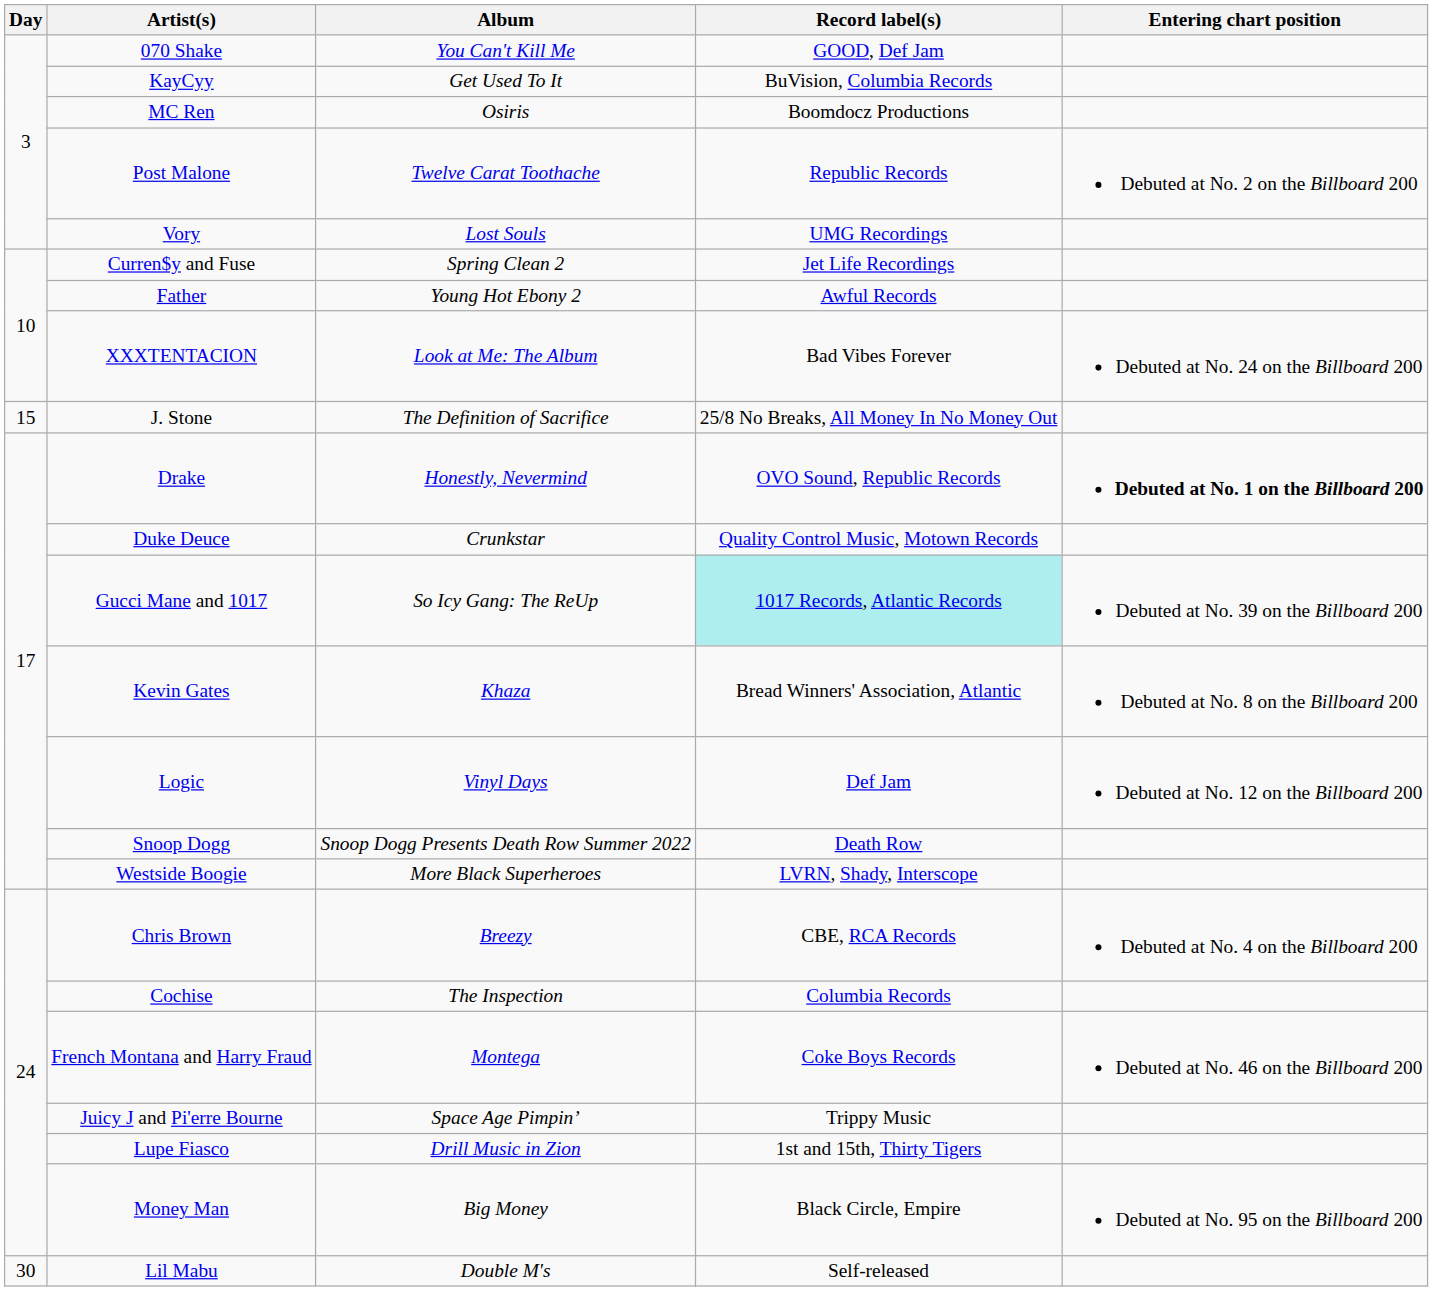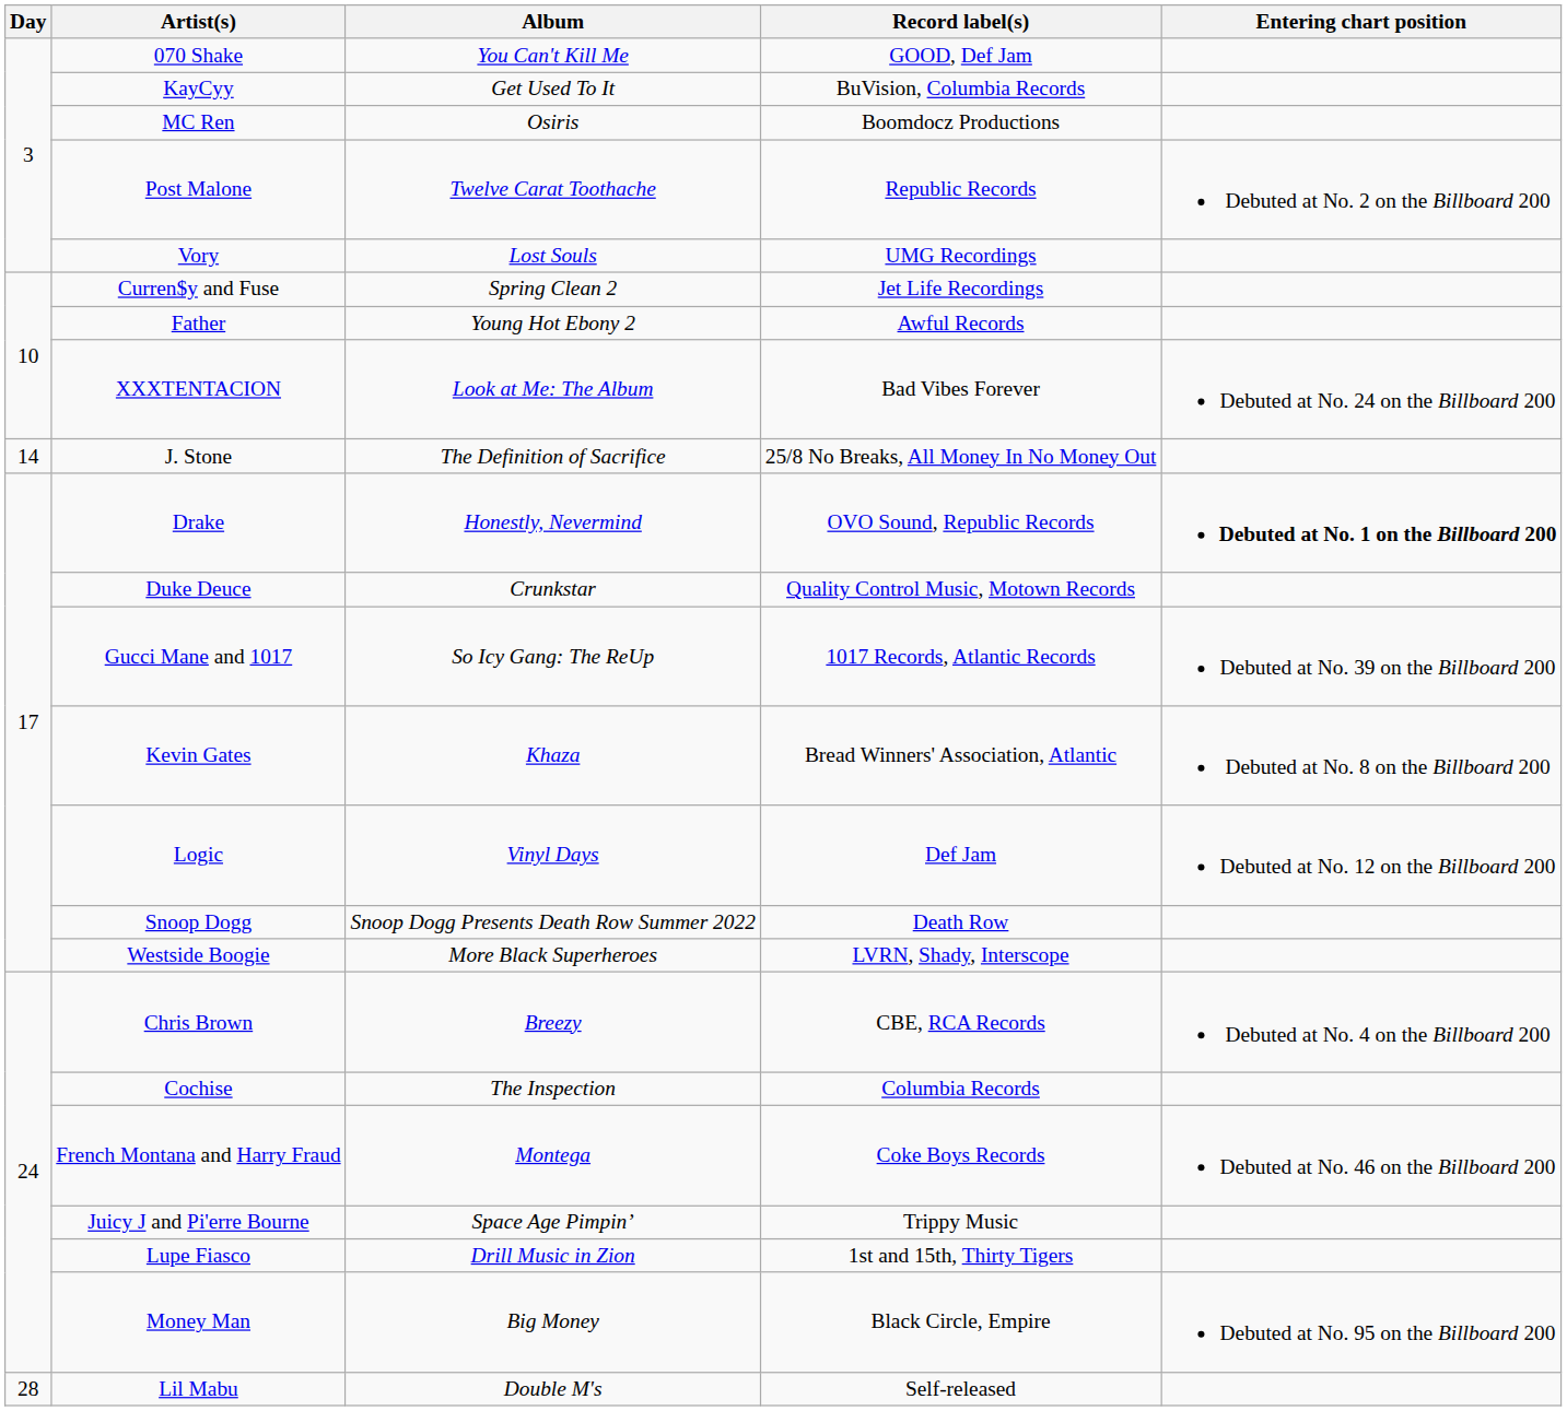 <table class="wikitable" style="text-align:center;">
 <tr>
 <th scope="col">Day</th>
 <th scope="col">Artist(s)</th>
 <th scope="col">Album</th>
 <th scope="col">Record label(s)</th>
 <th>Entering chart position</th>
 </tr>
 <tr>
 <td rowspan="5">3</td>
 <td><a href='#'>070 Shake</a></td>
 <td><em><a href='#'>You Can't Kill Me</a></em></td>
 <td><a href='#'>GOOD</a>, <a href='#'>Def Jam</a></td>
 <td></td>
 </tr>
 <tr>
 <td><a href='#'>KayCyy</a></td>
 <td><em>Get Used To It</em></td>
 <td>BuVision, <a href='#'>Columbia Records</a></td>
 <td></td>
 </tr>
 <tr>
 <td><a href='#'>MC Ren</a></td>
 <td><em>Osiris</em></td>
 <td>Boomdocz Productions</td>
 <td></td>
 </tr>
 <tr>
 <td><a href='#'>Post Malone</a></td>
 <td><em><a href='#'>Twelve Carat Toothache</a></em></td>
 <td><a href='#'>Republic Records</a></td>
 <td><br><ul><li>Debuted at No. 2 on the <em>Billboard</em> 200</li></ul></td>
 </tr>
 <tr>
 <td><a href='#'>Vory</a></td>
 <td><em><a href='#'>Lost Souls</a></em></td>
 <td><a href='#'>UMG Recordings</a></td>
 <td></td>
 </tr>
 <tr>
 <td rowspan="3">10</td>
 <td><a href='#'>Curren$y</a> and Fuse</td>
 <td><em>Spring Clean 2</em></td>
 <td><a href='#'>Jet Life Recordings</a></td>
 <td></td>
 </tr>
 <tr>
 <td><a href='#'>Father</a></td>
 <td><em>Young Hot Ebony 2</em></td>
 <td><a href='#'>Awful Records</a></td>
 <td></td>
 </tr>
 <tr>
 <td><a href='#'>XXXTENTACION</a></td>
 <td><em><a href='#'>Look at Me: The Album</a></em></td>
 <td>Bad Vibes Forever</td>
 <td><br><ul><li>Debuted at No. 24 on the <em>Billboard</em> 200</li></ul></td>
 </tr>
 <tr>
-<td>15</td>
+<td>14</td>
 <td>J. Stone</td>
 <td><em>The Definition of Sacrifice</em></td>
 <td>25/8 No Breaks, <a href='#'>All Money In No Money Out</a></td>
 <td></td>
 </tr>
 <tr>
 <td rowspan="7">17</td>
 <td><a href='#'>Drake</a></td>
 <td><em><a href='#'>Honestly, Nevermind</a></em></td>
 <td><a href='#'>OVO Sound</a>, <a href='#'>Republic Records</a></td>
 <td><strong><br><ul><li>Debuted at No. 1 on the <em>Billboard</em> 200</li></ul></strong></td>
 </tr>
 <tr>
 <td><a href='#'>Duke Deuce</a></td>
 <td><em>Crunkstar</em></td>
 <td><a href='#'>Quality Control Music</a>, <a href='#'>Motown Records</a></td>
 <td></td>
 </tr>
 <tr>
 <td><a href='#'>Gucci Mane</a> and <a href='#'>1017</a></td>
 <td><em>So Icy Gang: The ReUp</em></td>
-<td style="background: paleturquoise;"><a href='#'>1017 Records</a>, <a href='#'>Atlantic Records</a></td>
+<td><a href='#'>1017 Records</a>, <a href='#'>Atlantic Records</a></td>
 <td><br><ul><li>Debuted at No. 39 on the <em>Billboard</em> 200</li></ul></td>
 </tr>
 <tr>
 <td><a href='#'>Kevin Gates</a></td>
 <td><em><a href='#'>Khaza</a></em></td>
 <td>Bread Winners' Association, <a href='#'>Atlantic</a></td>
 <td><br><ul><li>Debuted at No. 8 on the <em>Billboard</em> 200</li></ul></td>
 </tr>
 <tr>
 <td><a href='#'>Logic</a></td>
 <td><em><a href='#'>Vinyl Days</a></em></td>
 <td><a href='#'>Def Jam</a></td>
 <td><br><ul><li>Debuted at No. 12 on the <em>Billboard</em> 200</li></ul></td>
 </tr>
 <tr>
 <td><a href='#'>Snoop Dogg</a></td>
 <td><em>Snoop Dogg Presents Death Row Summer 2022</em></td>
 <td><a href='#'>Death Row</a></td>
 <td></td>
 </tr>
 <tr>
 <td><a href='#'>Westside Boogie</a></td>
 <td><em>More Black Superheroes</em></td>
 <td><a href='#'>LVRN</a>, <a href='#'>Shady</a>, <a href='#'>Interscope</a></td>
 <td></td>
 </tr>
 <tr>
 <td rowspan="6">24</td>
 <td><a href='#'>Chris Brown</a></td>
 <td><em><a href='#'>Breezy</a></em></td>
 <td>CBE, <a href='#'>RCA Records</a></td>
 <td><br><ul><li>Debuted at No. 4 on the <em>Billboard</em> 200</li></ul></td>
 </tr>
 <tr>
 <td><a href='#'>Cochise</a></td>
 <td><em>The Inspection</em></td>
 <td><a href='#'>Columbia Records</a></td>
 <td></td>
 </tr>
 <tr>
 <td><a href='#'>French Montana</a> and <a href='#'>Harry Fraud</a></td>
 <td><em><a href='#'>Montega</a></em></td>
 <td><a href='#'>Coke Boys Records</a></td>
 <td><br><ul><li>Debuted at No. 46 on the <em>Billboard</em> 200</li></ul></td>
 </tr>
 <tr>
 <td><a href='#'>Juicy J</a> and <a href='#'>Pi'erre Bourne</a></td>
 <td><em>Space Age Pimpin’</em></td>
 <td>Trippy Music</td>
 <td></td>
 </tr>
 <tr>
 <td><a href='#'>Lupe Fiasco</a></td>
 <td><em><a href='#'>Drill Music in Zion</a></em></td>
 <td>1st and 15th, <a href='#'>Thirty Tigers</a></td>
 <td></td>
 </tr>
 <tr>
 <td><a href='#'>Money Man</a></td>
 <td><em>Big Money</em></td>
 <td>Black Circle, Empire</td>
 <td><br><ul><li>Debuted at No. 95 on the <em>Billboard</em> 200</li></ul></td>
 </tr>
 <tr>
-<td>30</td>
+<td>28</td>
 <td><a href='#'>Lil Mabu</a></td>
 <td><em>Double M's</em></td>
 <td>Self-released</td>
 <td></td>
 </tr>
 </table>
